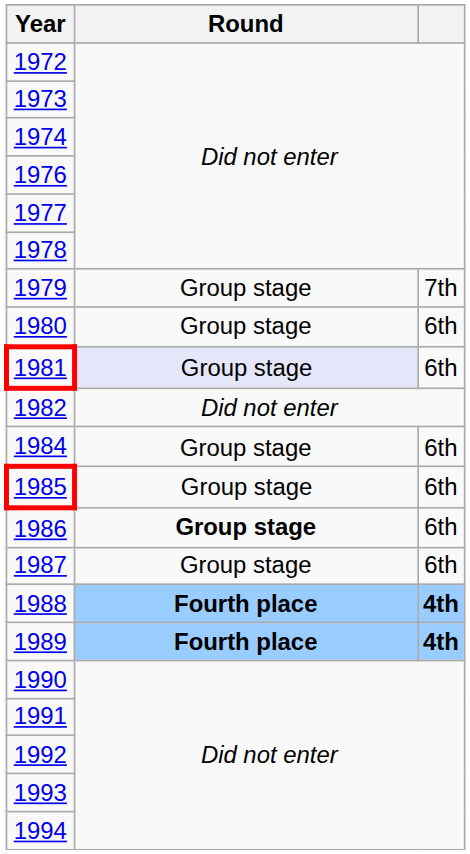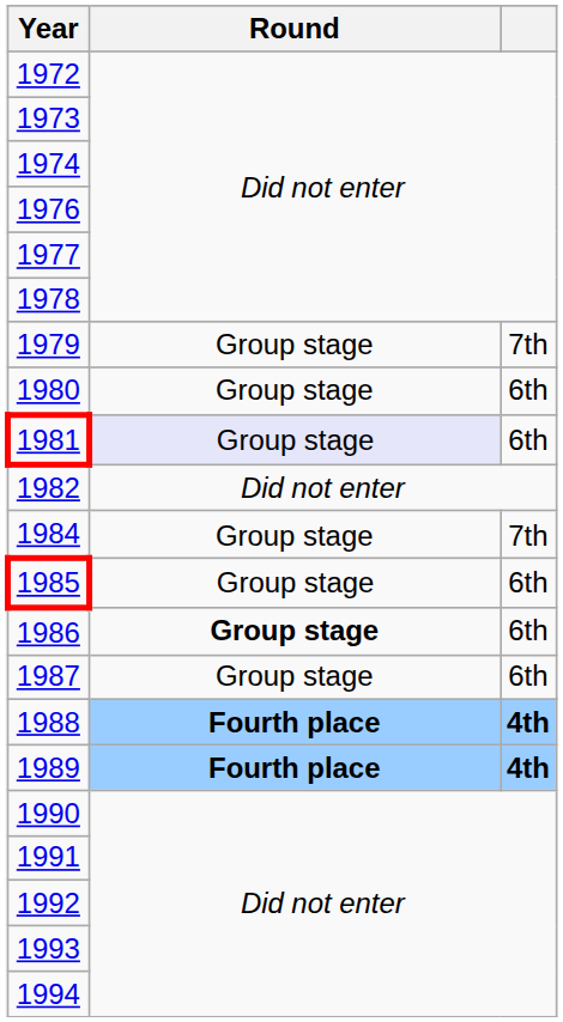 <table class="wikitable" style="text-align: center; font-size:90%">
 <tr>
 <th>Year</th>
 <th style="width:200px">Round</th>
 <th></th>
 </tr>
 <tr>
 <td><a href='#'>1972</a></td>
 <td colspan="2" rowspan="6"><em>Did not enter</em></td>
 </tr>
 <tr>
 <td><a href='#'>1973</a></td>
 </tr>
 <tr>
 <td><a href='#'>1974</a></td>
 </tr>
 <tr>
 <td><a href='#'>1976</a></td>
 </tr>
 <tr>
 <td><a href='#'>1977</a></td>
 </tr>
 <tr>
 <td><a href='#'>1978</a></td>
 </tr>
 <tr>
 <td><a href='#'>1979</a></td>
 <td>Group stage</td>
 <td>7th</td>
 </tr>
 <tr>
 <td><a href='#'>1980</a></td>
 <td>Group stage</td>
 <td>6th</td>
 </tr>
 <tr>
 <td style="border: 3px solid red"><a href='#'>1981</a></td>
 <td style="background: lavender;">Group stage</td>
 <td>6th</td>
 </tr>
 <tr>
 <td><a href='#'>1982</a></td>
 <td colspan="2"><em>Did not enter</em></td>
 </tr>
 <tr>
 <td><a href='#'>1984</a></td>
 <td>Group stage</td>
-<td>6th</td>
+<td>7th</td>
 </tr>
 <tr>
 <td style="border: 3px solid red"><a href='#'>1985</a></td>
 <td>Group stage</td>
 <td>6th</td>
 </tr>
 <tr>
 <td><a href='#'>1986</a></td>
 <td><strong>Group stage</strong></td>
 <td>6th</td>
 </tr>
 <tr>
 <td><a href='#'>1987</a></td>
 <td>Group stage</td>
 <td>6th</td>
 </tr>
 <tr>
 <td><a href='#'>1988</a></td>
 <td bgcolor="9acdff"><strong>Fourth place</strong></td>
 <td bgcolor="9acdff"><strong>4th</strong></td>
 </tr>
 <tr>
 <td><a href='#'>1989</a></td>
 <td bgcolor="9acdff"><strong>Fourth place</strong></td>
 <td bgcolor="9acdff"><strong>4th</strong></td>
 </tr>
 <tr>
 <td><a href='#'>1990</a></td>
 <td colspan="2" rowspan="5"><em>Did not enter</em></td>
 </tr>
 <tr>
 <td><a href='#'>1991</a></td>
 </tr>
 <tr>
 <td><a href='#'>1992</a></td>
 </tr>
 <tr>
 <td><a href='#'>1993</a></td>
 </tr>
 <tr>
 <td><a href='#'>1994</a></td>
 </tr>
 </table>
